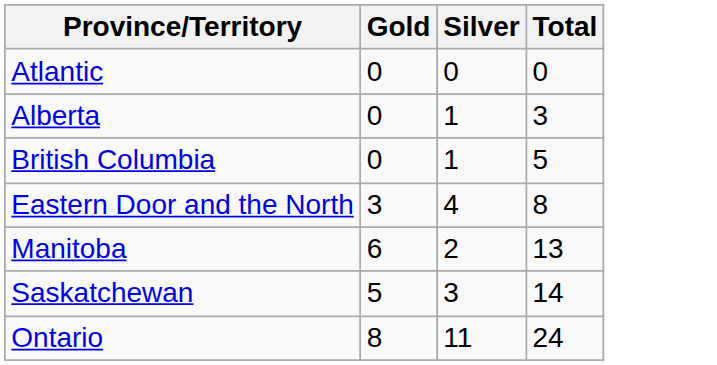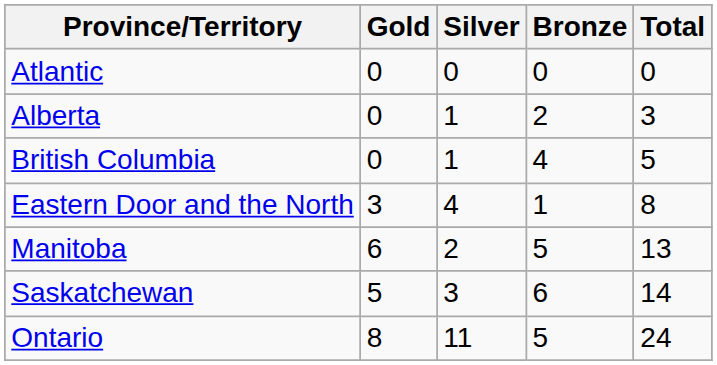 <table class="wikitable">
 <tr>
 <th>Province/Territory</th>
 <th>Gold</th>
 <th>Silver</th>
+<th>Bronze</th>
 <th>Total</th>
 </tr>
 <tr>
 <td><a href='#'>Atlantic</a></td>
+<td>0</td>
 <td>0</td>
 <td>0</td>
 <td>0</td>
 </tr>
 <tr>
 <td><a href='#'>Alberta</a></td>
 <td>0</td>
 <td>1</td>
+<td>2</td>
 <td>3</td>
 </tr>
 <tr>
 <td><a href='#'>British Columbia</a></td>
 <td>0</td>
 <td>1</td>
+<td>4</td>
 <td>5</td>
 </tr>
 <tr>
 <td><a href='#'>Eastern Door and the North</a></td>
 <td>3</td>
 <td>4</td>
+<td>1</td>
 <td>8</td>
 </tr>
 <tr>
 <td><a href='#'>Manitoba</a></td>
 <td>6</td>
 <td>2</td>
+<td>5</td>
 <td>13</td>
 </tr>
 <tr>
 <td><a href='#'>Saskatchewan</a></td>
 <td>5</td>
 <td>3</td>
+<td>6</td>
 <td>14</td>
 </tr>
 <tr>
 <td><a href='#'>Ontario</a></td>
 <td>8</td>
 <td>11</td>
+<td>5</td>
 <td>24</td>
 </tr>
 </table>
